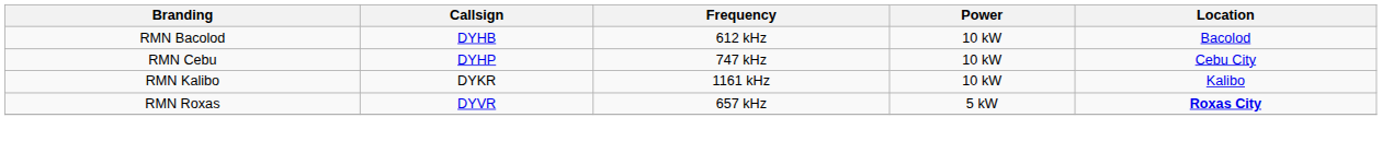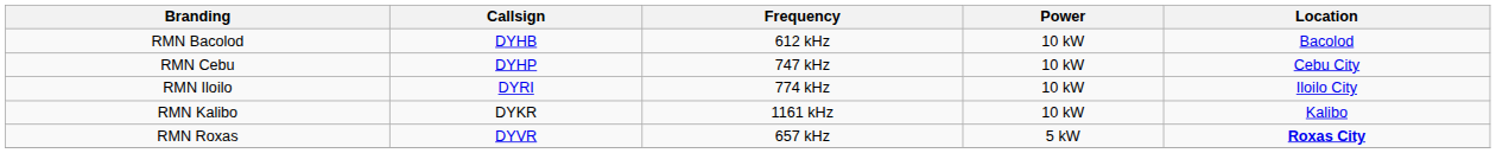 <table class="wikitable sortable" style="width:100%; text-align:center;">
 <tr>
 <th>Branding</th>
 <th>Callsign</th>
 <th>Frequency</th>
 <th>Power</th>
 <th>Location</th>
 </tr>
 <tr>
 <td>RMN Bacolod</td>
 <td><a href='#'>DYHB</a></td>
 <td>612 kHz</td>
 <td>10 kW</td>
 <td><a href='#'>Bacolod</a></td>
 </tr>
 <tr>
 <td>RMN Cebu</td>
 <td><a href='#'>DYHP</a></td>
 <td>747 kHz</td>
 <td>10 kW</td>
 <td><a href='#'>Cebu City</a></td>
 </tr>
 <tr>
+<td>RMN Iloilo</td>
+<td><a href='#'>DYRI</a></td>
+<td>774 kHz</td>
+<td>10 kW</td>
+<td><a href='#'>Iloilo City</a></td>
+</tr>
+<tr>
 <td>RMN Kalibo</td>
 <td>DYKR</td>
 <td>1161 kHz</td>
 <td>10 kW</td>
 <td><a href='#'>Kalibo</a></td>
 </tr>
 <tr>
 <td>RMN Roxas</td>
 <td><a href='#'>DYVR</a></td>
 <td>657 kHz</td>
 <td>5 kW</td>
 <td><strong><a href='#'>Roxas City</a></strong></td>
 </tr>
 <tr>
 </tr>
 </table>
